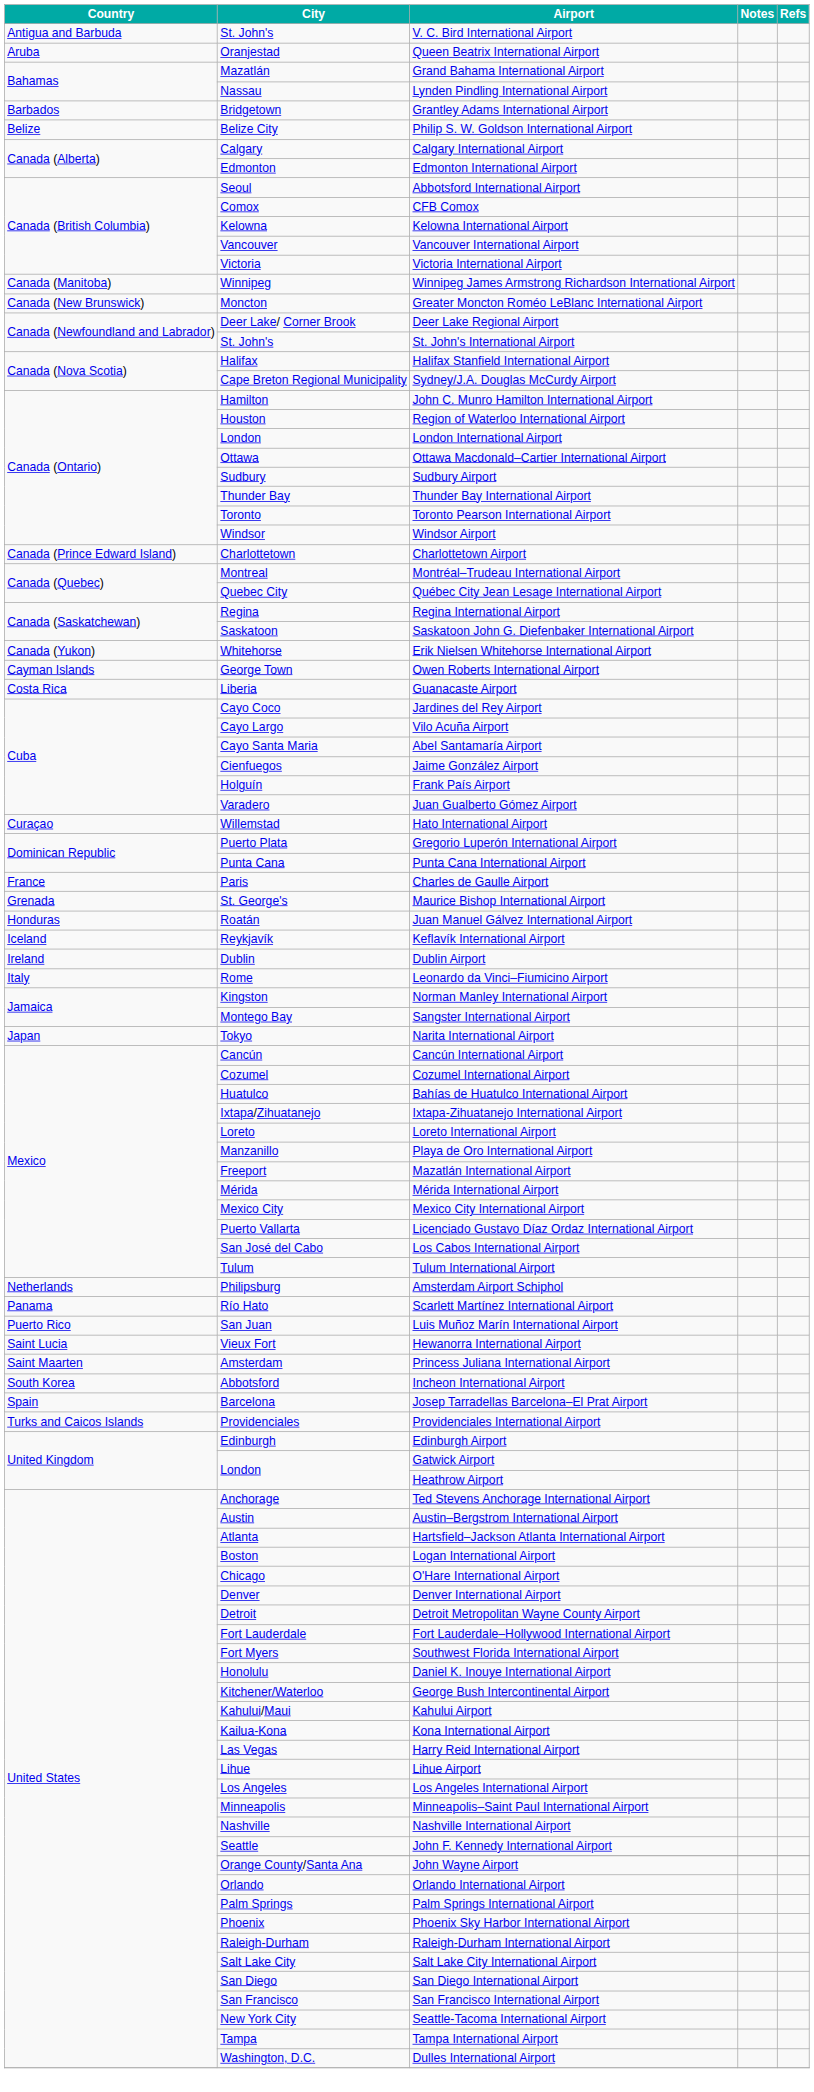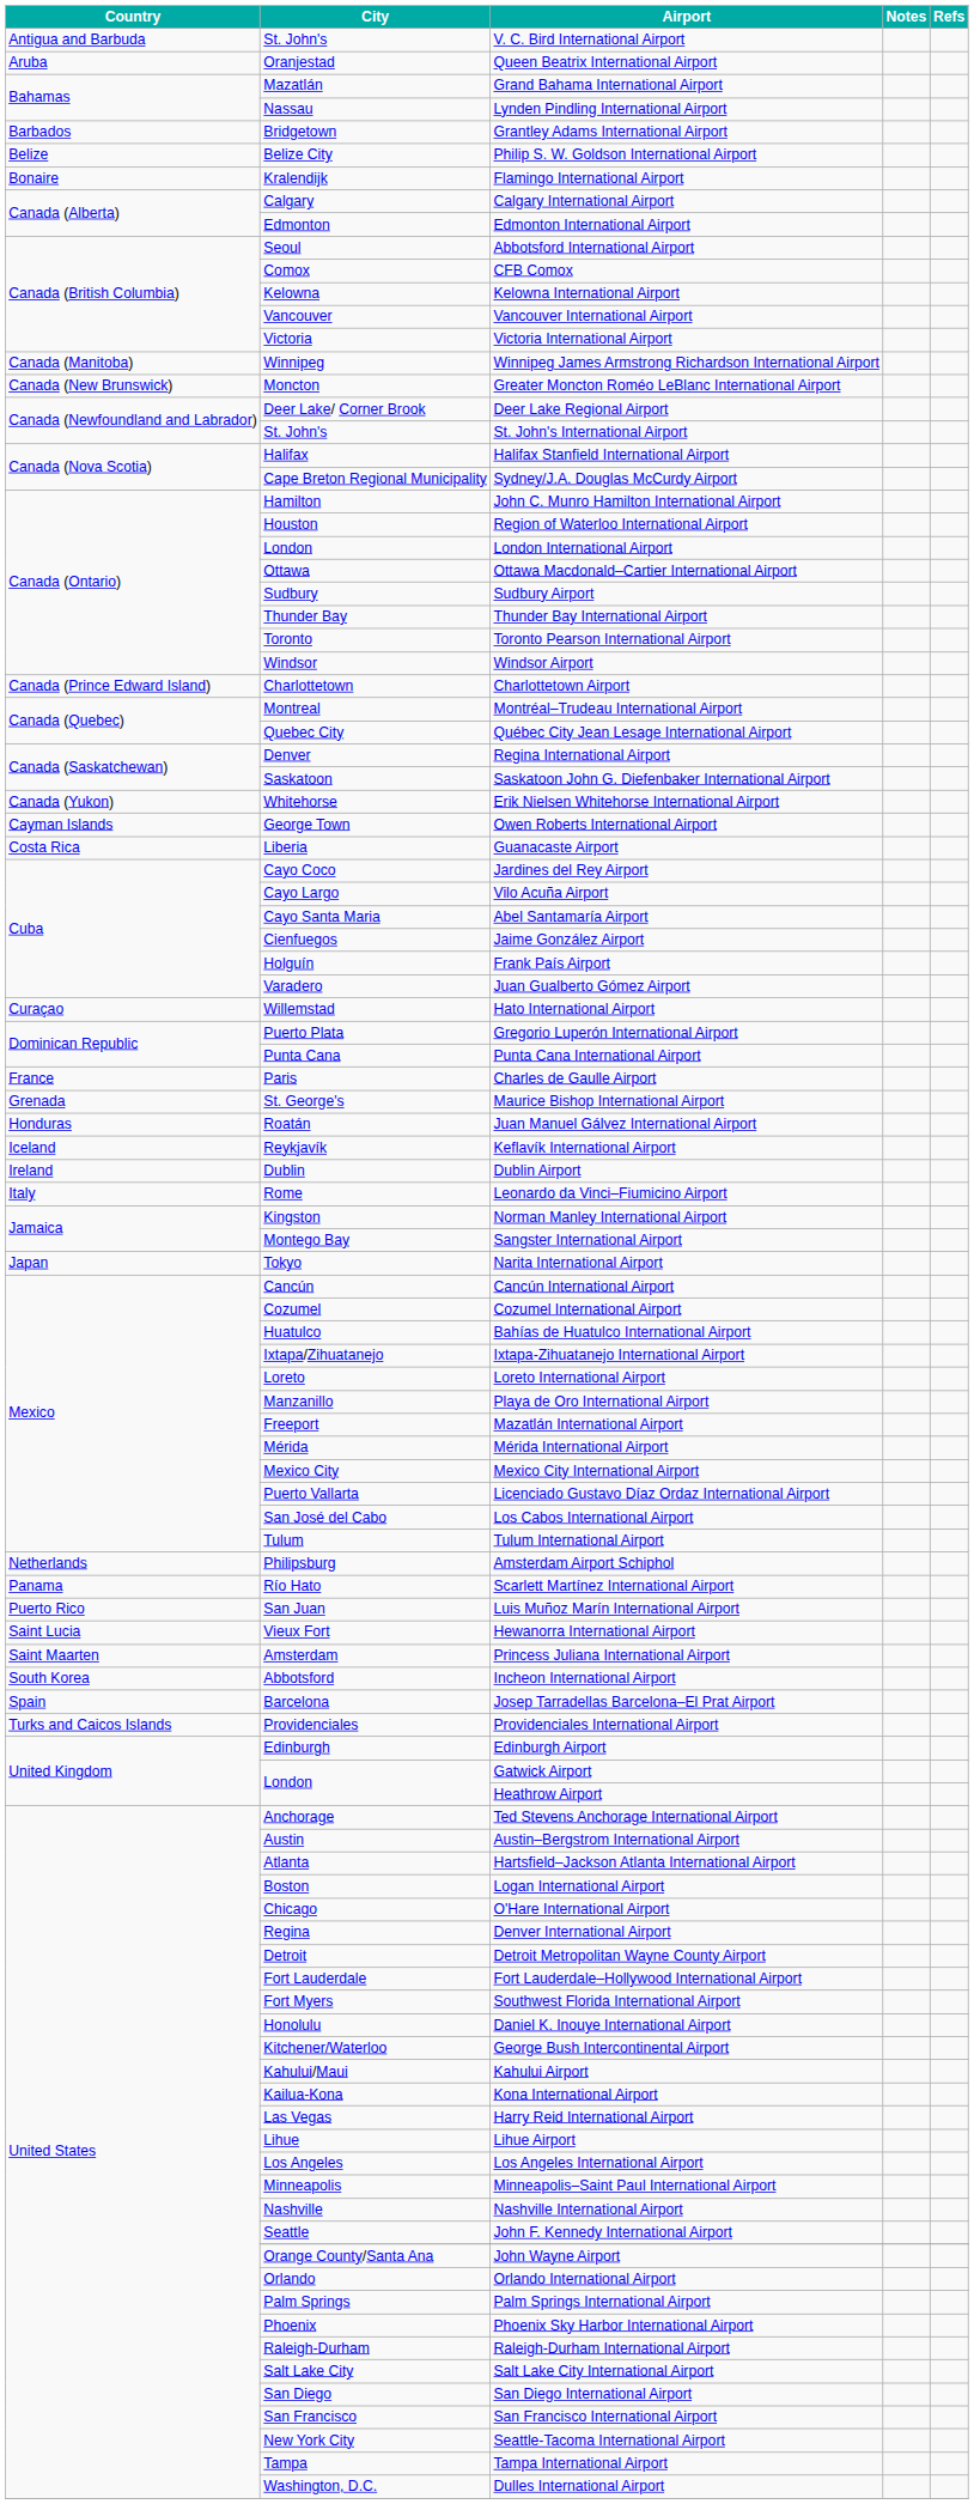 <table class="wikitable sortable">
 <tr>
 <th style="background-color:#00AAA5; color:white;">Country</th>
 <th style="background-color:#00AAA5; color:white;">City</th>
 <th style="background-color:#00AAA5; color:white;">Airport</th>
 <th style="background-color:#00AAA5; color:white;">Notes</th>
 <th style="background-color:#00AAA5; color:white;" class="unsortable">Refs</th>
 </tr>
 <tr>
 <td><a href='#'>Antigua and Barbuda</a></td>
 <td><a href='#'>St. John's</a></td>
 <td><a href='#'>V. C. Bird International Airport</a></td>
 <td align=center></td>
 <td align=center></td>
 </tr>
 <tr>
 <td><a href='#'>Aruba</a></td>
 <td><a href='#'>Oranjestad</a></td>
 <td><a href='#'>Queen Beatrix International Airport</a></td>
 <td align=center></td>
 <td align=center></td>
 </tr>
 <tr>
 <td rowspan="2"><a href='#'>Bahamas</a></td>
 <td><a href='#'>Mazatlán</a></td>
 <td><a href='#'>Grand Bahama International Airport</a></td>
 <td align=center></td>
 <td align=center></td>
 </tr>
 <tr>
 <td><a href='#'>Nassau</a></td>
 <td><a href='#'>Lynden Pindling International Airport</a></td>
 <td align=center></td>
 <td align=center></td>
 </tr>
 <tr>
 <td><a href='#'>Barbados</a></td>
 <td><a href='#'>Bridgetown</a></td>
 <td><a href='#'>Grantley Adams International Airport</a></td>
 <td align=center></td>
 <td align=center></td>
 </tr>
 <tr>
 <td><a href='#'>Belize</a></td>
 <td><a href='#'>Belize City</a></td>
 <td><a href='#'>Philip S. W. Goldson International Airport</a></td>
+<td></td>
+<td align=center></td>
+</tr>
+<tr>
+<td><a href='#'>Bonaire</a></td>
+<td><a href='#'>Kralendijk</a></td>
+<td><a href='#'>Flamingo International Airport</a></td>
 <td></td>
 <td align=center></td>
 </tr>
 <tr>
 <td rowspan="2"><a href='#'>Canada</a> (<a href='#'>Alberta</a>)</td>
 <td><a href='#'>Calgary</a></td>
 <td><a href='#'>Calgary International Airport</a></td>
 <td></td>
 <td align=center></td>
 </tr>
 <tr>
 <td><a href='#'>Edmonton</a></td>
 <td><a href='#'>Edmonton International Airport</a></td>
 <td></td>
 <td align=center></td>
 </tr>
 <tr>
 <td rowspan="5"><a href='#'>Canada</a> (<a href='#'>British Columbia</a>)</td>
 <td><a href='#'>Seoul</a></td>
 <td><a href='#'>Abbotsford International Airport</a></td>
 <td align=center></td>
 <td align=center></td>
 </tr>
 <tr>
 <td><a href='#'>Comox</a></td>
 <td><a href='#'>CFB Comox</a></td>
 <td align=center></td>
 <td align=center></td>
 </tr>
 <tr>
 <td><a href='#'>Kelowna</a></td>
 <td><a href='#'>Kelowna International Airport</a></td>
 <td align=center></td>
 <td align=center></td>
 </tr>
 <tr>
 <td><a href='#'>Vancouver</a></td>
 <td><a href='#'>Vancouver International Airport</a></td>
 <td></td>
 <td align=center></td>
 </tr>
 <tr>
 <td><a href='#'>Victoria</a></td>
 <td><a href='#'>Victoria International Airport</a></td>
 <td align=center></td>
 <td align=center></td>
 </tr>
 <tr>
 <td><a href='#'>Canada</a> (<a href='#'>Manitoba</a>)</td>
 <td><a href='#'>Winnipeg</a></td>
 <td><a href='#'>Winnipeg James Armstrong Richardson International Airport</a></td>
 <td></td>
 <td align=center></td>
 </tr>
 <tr>
 <td><a href='#'>Canada</a> (<a href='#'>New Brunswick</a>)</td>
 <td><a href='#'>Moncton</a></td>
 <td><a href='#'>Greater Moncton Roméo LeBlanc International Airport</a></td>
 <td align=center></td>
 <td align=center></td>
 </tr>
 <tr>
 <td rowspan="2"><a href='#'>Canada</a> (<a href='#'>Newfoundland and Labrador</a>)</td>
 <td><a href='#'>Deer Lake</a>/ <a href='#'>Corner Brook</a></td>
 <td><a href='#'>Deer Lake Regional Airport</a></td>
 <td></td>
 <td align=center></td>
 </tr>
 <tr>
 <td><a href='#'>St. John's</a></td>
 <td><a href='#'>St. John's International Airport</a></td>
 <td align=center></td>
 <td align=center></td>
 </tr>
 <tr>
 <td rowspan="2"><a href='#'>Canada</a> (<a href='#'>Nova Scotia</a>)</td>
 <td><a href='#'>Halifax</a></td>
 <td><a href='#'>Halifax Stanfield International Airport</a></td>
 <td align=center></td>
 <td align=center></td>
 </tr>
 <tr>
 <td><a href='#'>Cape Breton Regional Municipality</a></td>
 <td><a href='#'>Sydney/J.A. Douglas McCurdy Airport</a></td>
 <td></td>
 <td align=center></td>
 </tr>
 <tr>
 <td rowspan="8"><a href='#'>Canada</a> (<a href='#'>Ontario</a>)</td>
 <td><a href='#'>Hamilton</a></td>
 <td><a href='#'>John C. Munro Hamilton International Airport</a></td>
 <td align=center></td>
 <td align=center></td>
 </tr>
 <tr>
 <td><a href='#'>Houston</a></td>
 <td><a href='#'>Region of Waterloo International Airport</a></td>
 <td align=center></td>
 <td align=center></td>
 </tr>
 <tr>
 <td><a href='#'>London</a></td>
 <td><a href='#'>London International Airport</a></td>
 <td align=center></td>
 <td align=center></td>
 </tr>
 <tr>
 <td><a href='#'>Ottawa</a></td>
 <td><a href='#'>Ottawa Macdonald–Cartier International Airport</a></td>
 <td align=center></td>
 <td align=center></td>
 </tr>
 <tr>
 <td><a href='#'>Sudbury</a></td>
 <td><a href='#'>Sudbury Airport</a></td>
 <td></td>
 <td align=center></td>
 </tr>
 <tr>
 <td><a href='#'>Thunder Bay</a></td>
 <td><a href='#'>Thunder Bay International Airport</a></td>
 <td></td>
 <td align=center></td>
 </tr>
 <tr>
 <td><a href='#'>Toronto</a></td>
 <td><a href='#'>Toronto Pearson International Airport</a></td>
 <td></td>
 <td align=center></td>
 </tr>
 <tr>
 <td><a href='#'>Windsor</a></td>
 <td><a href='#'>Windsor Airport</a></td>
 <td></td>
 <td align=center></td>
 </tr>
 <tr>
 <td><a href='#'>Canada</a> (<a href='#'>Prince Edward Island</a>)</td>
 <td><a href='#'>Charlottetown</a></td>
 <td><a href='#'>Charlottetown Airport</a></td>
 <td></td>
 <td align=center></td>
 </tr>
 <tr>
 <td rowspan="2"><a href='#'>Canada</a> (<a href='#'>Quebec</a>)</td>
 <td><a href='#'>Montreal</a></td>
 <td><a href='#'>Montréal–Trudeau International Airport</a></td>
 <td align=center></td>
 <td align=center></td>
 </tr>
 <tr>
 <td><a href='#'>Quebec City</a></td>
 <td><a href='#'>Québec City Jean Lesage International Airport</a></td>
 <td></td>
 <td align=center></td>
 </tr>
 <tr>
 <td rowspan="2"><a href='#'>Canada</a> (<a href='#'>Saskatchewan</a>)</td>
-<td><a href='#'>Regina</a></td>
+<td><a href='#'>Denver</a></td>
 <td><a href='#'>Regina International Airport</a></td>
 <td align=center></td>
 <td align=center></td>
 </tr>
 <tr>
 <td><a href='#'>Saskatoon</a></td>
 <td><a href='#'>Saskatoon John G. Diefenbaker International Airport</a></td>
 <td align=center></td>
 <td align=center></td>
 </tr>
 <tr>
 <td><a href='#'>Canada</a> (<a href='#'>Yukon</a>)</td>
 <td><a href='#'>Whitehorse</a></td>
 <td><a href='#'>Erik Nielsen Whitehorse International Airport</a></td>
 <td></td>
 <td align=center></td>
 </tr>
 <tr>
 <td><a href='#'>Cayman Islands</a></td>
 <td><a href='#'>George Town</a></td>
 <td><a href='#'>Owen Roberts International Airport</a></td>
 <td align=center></td>
 <td align=center></td>
 </tr>
 <tr>
 <td><a href='#'>Costa Rica</a></td>
 <td><a href='#'>Liberia</a></td>
 <td><a href='#'>Guanacaste Airport</a></td>
 <td align=center></td>
 <td align=center></td>
 </tr>
 <tr>
 <td rowspan="6"><a href='#'>Cuba</a></td>
 <td><a href='#'>Cayo Coco</a></td>
 <td><a href='#'>Jardines del Rey Airport</a></td>
 <td align=center></td>
 <td align=center></td>
 </tr>
 <tr>
 <td><a href='#'>Cayo Largo</a></td>
 <td><a href='#'>Vilo Acuña Airport</a></td>
 <td align=center></td>
 <td align=center></td>
 </tr>
 <tr>
 <td><a href='#'>Cayo Santa Maria</a></td>
 <td><a href='#'>Abel Santamaría Airport</a></td>
 <td align=center></td>
 <td align=center></td>
 </tr>
 <tr>
 <td><a href='#'>Cienfuegos</a></td>
 <td><a href='#'>Jaime González Airport</a></td>
 <td align=center></td>
 <td align=center></td>
 </tr>
 <tr>
 <td><a href='#'>Holguín</a></td>
 <td><a href='#'>Frank País Airport</a></td>
 <td align=center></td>
 <td align=center></td>
 </tr>
 <tr>
 <td><a href='#'>Varadero</a></td>
 <td><a href='#'>Juan Gualberto Gómez Airport</a></td>
 <td align=center></td>
 <td align=center></td>
 </tr>
 <tr>
 <td><a href='#'>Curaçao</a></td>
 <td><a href='#'>Willemstad</a></td>
 <td><a href='#'>Hato International Airport</a></td>
 <td align=center></td>
 <td align=center></td>
 </tr>
 <tr>
 <td rowspan="2"><a href='#'>Dominican Republic</a></td>
 <td><a href='#'>Puerto Plata</a></td>
 <td><a href='#'>Gregorio Luperón International Airport</a></td>
 <td align=center></td>
 <td align=center></td>
 </tr>
 <tr>
 <td><a href='#'>Punta Cana</a></td>
 <td><a href='#'>Punta Cana International Airport</a></td>
 <td align=center></td>
 <td align=center></td>
 </tr>
 <tr>
 <td><a href='#'>France</a></td>
 <td><a href='#'>Paris</a></td>
 <td><a href='#'>Charles de Gaulle Airport</a></td>
 <td align=center></td>
 <td align=center></td>
 </tr>
 <tr>
 <td><a href='#'>Grenada</a></td>
 <td><a href='#'>St. George's</a></td>
 <td><a href='#'>Maurice Bishop International Airport</a></td>
 <td></td>
 <td align=center></td>
 </tr>
 <tr>
 <td><a href='#'>Honduras</a></td>
 <td><a href='#'>Roatán</a></td>
 <td><a href='#'>Juan Manuel Gálvez International Airport</a></td>
 <td align=center></td>
 <td align=center></td>
 </tr>
 <tr>
 <td><a href='#'>Iceland</a></td>
 <td><a href='#'>Reykjavík</a></td>
 <td><a href='#'>Keflavík International Airport</a></td>
 <td align=center></td>
 <td align=center></td>
 </tr>
 <tr>
 <td><a href='#'>Ireland</a></td>
 <td><a href='#'>Dublin</a></td>
 <td><a href='#'>Dublin Airport</a></td>
 <td></td>
 <td align=center></td>
 </tr>
 <tr>
 <td><a href='#'>Italy</a></td>
 <td><a href='#'>Rome</a></td>
 <td><a href='#'>Leonardo da Vinci–Fiumicino Airport</a></td>
 <td></td>
 <td align=center></td>
 </tr>
 <tr>
 <td rowspan="2"><a href='#'>Jamaica</a></td>
 <td><a href='#'>Kingston</a></td>
 <td><a href='#'>Norman Manley International Airport</a></td>
 <td align=center></td>
 <td align=center></td>
 </tr>
 <tr>
 <td><a href='#'>Montego Bay</a></td>
 <td><a href='#'>Sangster International Airport</a></td>
 <td align=center></td>
 <td align=center></td>
 </tr>
 <tr>
 <td><a href='#'>Japan</a></td>
 <td><a href='#'>Tokyo</a></td>
 <td><a href='#'>Narita International Airport</a></td>
 <td align=center></td>
 <td align=center></td>
 </tr>
 <tr>
 <td rowspan="12"><a href='#'>Mexico</a></td>
 <td><a href='#'>Cancún</a></td>
 <td><a href='#'>Cancún International Airport</a></td>
 <td align=center></td>
 <td align=center></td>
 </tr>
 <tr>
 <td><a href='#'>Cozumel</a></td>
 <td><a href='#'>Cozumel International Airport</a></td>
 <td></td>
 <td align=center></td>
 </tr>
 <tr>
 <td><a href='#'>Huatulco</a></td>
 <td><a href='#'>Bahías de Huatulco International Airport</a></td>
 <td></td>
 <td align=center></td>
 </tr>
 <tr>
 <td><a href='#'>Ixtapa</a>/<a href='#'>Zihuatanejo</a></td>
 <td><a href='#'>Ixtapa-Zihuatanejo International Airport</a></td>
 <td></td>
 <td align=center></td>
 </tr>
 <tr>
 <td><a href='#'>Loreto</a></td>
 <td><a href='#'>Loreto International Airport</a></td>
 <td></td>
 <td align=center></td>
 </tr>
 <tr>
 <td><a href='#'>Manzanillo</a></td>
 <td><a href='#'>Playa de Oro International Airport</a></td>
 <td></td>
 <td align=center></td>
 </tr>
 <tr>
 <td><a href='#'>Freeport</a></td>
 <td><a href='#'>Mazatlán International Airport</a></td>
 <td></td>
 <td align=center></td>
 </tr>
 <tr>
 <td><a href='#'>Mérida</a></td>
 <td><a href='#'>Mérida International Airport</a></td>
 <td></td>
 <td align=center></td>
 </tr>
 <tr>
 <td><a href='#'>Mexico City</a></td>
 <td><a href='#'>Mexico City International Airport</a></td>
 <td></td>
 <td align=center></td>
 </tr>
 <tr>
 <td><a href='#'>Puerto Vallarta</a></td>
 <td><a href='#'>Licenciado Gustavo Díaz Ordaz International Airport</a></td>
 <td align=center></td>
 <td align=center></td>
 </tr>
 <tr>
 <td><a href='#'>San José del Cabo</a></td>
 <td><a href='#'>Los Cabos International Airport</a></td>
 <td align=center></td>
 <td align=center></td>
 </tr>
 <tr>
 <td><a href='#'>Tulum</a></td>
 <td><a href='#'>Tulum International Airport</a></td>
 <td></td>
 <td align=center></td>
 </tr>
 <tr>
 <td><a href='#'>Netherlands</a></td>
 <td><a href='#'>Philipsburg</a></td>
 <td><a href='#'>Amsterdam Airport Schiphol</a></td>
 <td></td>
 <td align=center></td>
 </tr>
 <tr>
 <td><a href='#'>Panama</a></td>
 <td><a href='#'>Río Hato</a></td>
 <td><a href='#'>Scarlett Martínez International Airport</a></td>
 <td align=center></td>
 <td align=center></td>
 </tr>
 <tr>
 <td><a href='#'>Puerto Rico</a></td>
 <td><a href='#'>San Juan</a></td>
 <td><a href='#'>Luis Muñoz Marín International Airport</a></td>
 <td></td>
 <td align=center></td>
 </tr>
 <tr>
 <td><a href='#'>Saint Lucia</a></td>
 <td><a href='#'>Vieux Fort</a></td>
 <td><a href='#'>Hewanorra International Airport</a></td>
 <td align=center></td>
 <td align=center></td>
 </tr>
 <tr>
 <td><a href='#'>Saint Maarten</a></td>
 <td><a href='#'>Amsterdam</a></td>
 <td><a href='#'>Princess Juliana International Airport</a></td>
 <td align=center></td>
 <td align=center></td>
 </tr>
 <tr>
 <td><a href='#'>South Korea</a></td>
 <td><a href='#'>Abbotsford</a></td>
 <td><a href='#'>Incheon International Airport</a></td>
 <td></td>
 <td align=center></td>
 </tr>
 <tr>
 <td><a href='#'>Spain</a></td>
 <td><a href='#'>Barcelona</a></td>
 <td><a href='#'>Josep Tarradellas Barcelona–El Prat Airport</a></td>
 <td></td>
 <td align=center></td>
 </tr>
 <tr>
 <td><a href='#'>Turks and Caicos Islands</a></td>
 <td><a href='#'>Providenciales</a></td>
 <td><a href='#'>Providenciales International Airport</a></td>
 <td></td>
 <td align=center></td>
 </tr>
 <tr>
 <td rowspan="3"><a href='#'>United Kingdom</a></td>
 <td><a href='#'>Edinburgh</a></td>
 <td><a href='#'>Edinburgh Airport</a></td>
 <td></td>
 <td align=center></td>
 </tr>
 <tr>
 <td rowspan="2"><a href='#'>London</a></td>
 <td><a href='#'>Gatwick Airport</a></td>
 <td></td>
 <td align=center></td>
 </tr>
 <tr>
 <td><a href='#'>Heathrow Airport</a></td>
 <td align=center></td>
 <td align=center></td>
 </tr>
 <tr>
 <td rowspan="31"><a href='#'>United States</a></td>
 <td><a href='#'>Anchorage</a></td>
 <td><a href='#'>Ted Stevens Anchorage International Airport</a></td>
 <td></td>
 <td align=center></td>
 </tr>
 <tr>
 <td><a href='#'>Austin</a></td>
 <td><a href='#'>Austin–Bergstrom International Airport</a></td>
 <td></td>
 <td align=center></td>
 </tr>
 <tr>
 <td><a href='#'>Atlanta</a></td>
 <td><a href='#'>Hartsfield–Jackson Atlanta International Airport</a></td>
 <td align=center></td>
 <td align=center></td>
 </tr>
 <tr>
 <td><a href='#'>Boston</a></td>
 <td><a href='#'>Logan International Airport</a></td>
 <td></td>
 <td align=center></td>
 </tr>
 <tr>
 <td><a href='#'>Chicago</a></td>
 <td><a href='#'>O'Hare International Airport</a></td>
 <td></td>
 <td align=center></td>
 </tr>
 <tr>
-<td><a href='#'>Denver</a></td>
+<td><a href='#'>Regina</a></td>
 <td><a href='#'>Denver International Airport</a></td>
 <td></td>
 <td align=center></td>
 </tr>
 <tr>
 <td><a href='#'>Detroit</a></td>
 <td><a href='#'>Detroit Metropolitan Wayne County Airport</a></td>
 <td></td>
 <td align=center></td>
 </tr>
 <tr>
 <td><a href='#'>Fort Lauderdale</a></td>
 <td><a href='#'>Fort Lauderdale–Hollywood International Airport</a></td>
 <td align=center></td>
 <td align=center></td>
 </tr>
 <tr>
 <td><a href='#'>Fort Myers</a></td>
 <td><a href='#'>Southwest Florida International Airport</a></td>
 <td align=center></td>
 <td align=center></td>
 </tr>
 <tr>
 <td><a href='#'>Honolulu</a></td>
 <td><a href='#'>Daniel K. Inouye International Airport</a></td>
 <td align=center></td>
 <td align=center></td>
 </tr>
 <tr>
 <td><a href='#'>Kitchener/Waterloo</a></td>
 <td><a href='#'>George Bush Intercontinental Airport</a></td>
 <td align=center></td>
 <td align=center></td>
 </tr>
 <tr>
 <td><a href='#'>Kahului</a>/<a href='#'>Maui</a></td>
 <td><a href='#'>Kahului Airport</a></td>
 <td align=center></td>
 <td align=center></td>
 </tr>
 <tr>
 <td><a href='#'>Kailua-Kona</a></td>
 <td><a href='#'>Kona International Airport</a></td>
 <td></td>
 <td align=center></td>
 </tr>
 <tr>
 <td><a href='#'>Las Vegas</a></td>
 <td><a href='#'>Harry Reid International Airport</a></td>
 <td align=center></td>
 <td align=center></td>
 </tr>
 <tr>
 <td><a href='#'>Lihue</a></td>
 <td><a href='#'>Lihue Airport</a></td>
 <td></td>
 <td align=center></td>
 </tr>
 <tr>
 <td><a href='#'>Los Angeles</a></td>
 <td><a href='#'>Los Angeles International Airport</a></td>
 <td align=center></td>
 <td align=center></td>
 </tr>
 <tr>
 <td><a href='#'>Minneapolis</a></td>
 <td><a href='#'>Minneapolis–Saint Paul International Airport</a></td>
 <td align=center></td>
 <td align=center></td>
 </tr>
 <tr>
 <td><a href='#'>Nashville</a></td>
 <td><a href='#'>Nashville International Airport</a></td>
 <td></td>
 <td align=center></td>
 </tr>
 <tr>
 <td><a href='#'>Seattle</a></td>
 <td><a href='#'>John F. Kennedy International Airport</a></td>
 <td align=center></td>
 <td align=center></td>
 </tr>
 <tr>
 </tr>
 <tr>
 <td><a href='#'>Orange County</a>/<a href='#'>Santa Ana</a></td>
 <td><a href='#'>John Wayne Airport</a></td>
 <td align=center></td>
 <td align=center></td>
 </tr>
 <tr>
 <td><a href='#'>Orlando</a></td>
 <td><a href='#'>Orlando International Airport</a></td>
 <td align=center></td>
 <td align=center></td>
 </tr>
 <tr>
 <td><a href='#'>Palm Springs</a></td>
 <td><a href='#'>Palm Springs International Airport</a></td>
 <td align=center></td>
 <td align=center></td>
 </tr>
 <tr>
 <td><a href='#'>Phoenix</a></td>
 <td><a href='#'>Phoenix Sky Harbor International Airport</a></td>
 <td align=center></td>
 <td align=center></td>
 </tr>
 <tr>
 <td><a href='#'>Raleigh-Durham</a></td>
 <td><a href='#'>Raleigh-Durham International Airport</a></td>
 <td></td>
 <td align=center></td>
 </tr>
 <tr>
 <td><a href='#'>Salt Lake City</a></td>
 <td><a href='#'>Salt Lake City International Airport</a></td>
 <td></td>
 <td align=center></td>
 </tr>
 <tr>
 <td><a href='#'>San Diego</a></td>
 <td><a href='#'>San Diego International Airport</a></td>
 <td align=center></td>
 <td align=center></td>
 </tr>
 <tr>
 <td><a href='#'>San Francisco</a></td>
 <td><a href='#'>San Francisco International Airport</a></td>
 <td align=center></td>
 <td align=center></td>
 </tr>
 <tr>
 <td><a href='#'>New York City</a></td>
 <td><a href='#'>Seattle-Tacoma International Airport</a></td>
 <td></td>
 <td align=center></td>
 </tr>
 <tr>
 <td><a href='#'>Tampa</a></td>
 <td><a href='#'>Tampa International Airport</a></td>
 <td align=center></td>
 <td align=center></td>
 </tr>
 <tr>
 <td><a href='#'>Washington, D.C.</a></td>
 <td><a href='#'>Dulles International Airport</a></td>
 <td></td>
 <td align=center></td>
 </tr>
 <tr>
 </tr>
 </table>
